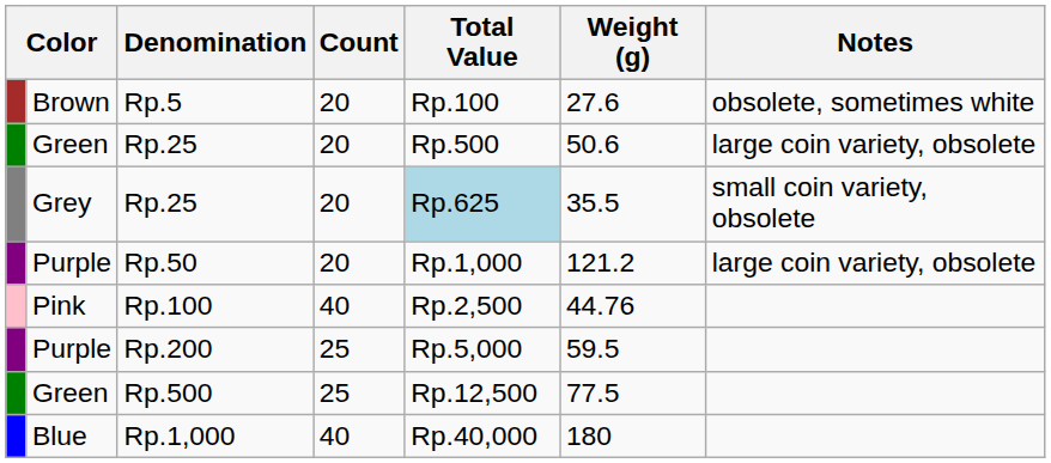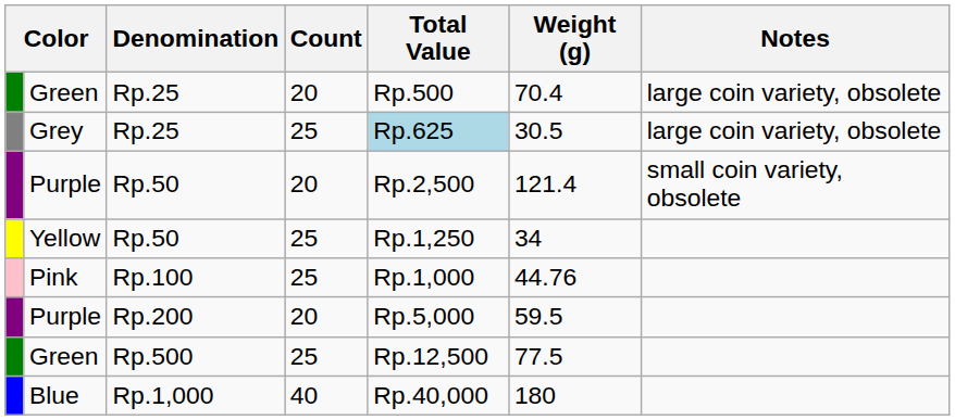 <table class="wikitable">
 <tr>
 <th colspan=2>Color</th>
 <th>Denomination</th>
 <th>Count</th>
 <th>Total Value</th>
 <th>Weight (g)</th>
 <th>Notes</th>
 </tr>
 <tr>
-<td style="background:Brown"></td>
-<td>Brown</td>
-<td>Rp.5</td>
-<td>20</td>
-<td>Rp.100</td>
-<td>27.6</td>
-<td>obsolete, sometimes white</td>
-</tr>
-<tr>
 <td style="background:Green"></td>
 <td>Green</td>
 <td>Rp.25</td>
 <td>20</td>
 <td>Rp.500</td>
-<td>50.6</td>
+<td>70.4</td>
 <td>large coin variety, obsolete</td>
 </tr>
 <tr>
 <td style="background:Grey"></td>
 <td>Grey</td>
 <td>Rp.25</td>
-<td>20</td>
+<td>25</td>
 <td style="background: lightblue;">Rp.625</td>
-<td>35.5</td>
-<td>small coin variety, obsolete</td>
+<td>30.5</td>
+<td>large coin variety, obsolete</td>
 </tr>
 <tr>
 <td style="background:Purple"></td>
 <td>Purple</td>
 <td>Rp.50</td>
 <td>20</td>
-<td>Rp.1,000</td>
-<td>121.2</td>
-<td>large coin variety, obsolete</td>
+<td>Rp.2,500</td>
+<td>121.4</td>
+<td>small coin variety, obsolete</td>
+</tr>
+<tr>
+<td style="background:Yellow "></td>
+<td>Yellow</td>
+<td>Rp.50</td>
+<td>25</td>
+<td>Rp.1,250</td>
+<td>34</td>
+<td></td>
 </tr>
 <tr>
 <td style="background:Pink"> </td>
 <td>Pink</td>
 <td>Rp.100</td>
-<td>40</td>
-<td>Rp.2,500</td>
+<td>25</td>
+<td>Rp.1,000</td>
 <td>44.76</td>
 <td></td>
 </tr>
 <tr>
 <td style="background:Purple"></td>
 <td>Purple</td>
 <td>Rp.200</td>
-<td>25</td>
+<td>20</td>
 <td>Rp.5,000</td>
 <td>59.5</td>
 <td></td>
 </tr>
 <tr>
 <td style="background:Green"></td>
 <td>Green</td>
 <td>Rp.500</td>
 <td>25</td>
 <td>Rp.12,500</td>
 <td>77.5</td>
 <td></td>
 </tr>
 <tr>
 <td style="background:Blue"></td>
 <td>Blue</td>
 <td>Rp.1,000</td>
 <td>40</td>
 <td>Rp.40,000</td>
 <td>180</td>
 <td></td>
 </tr>
 </table>
